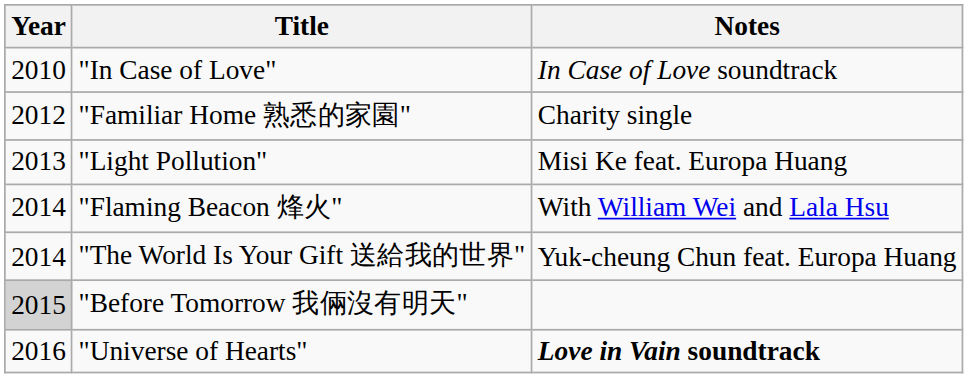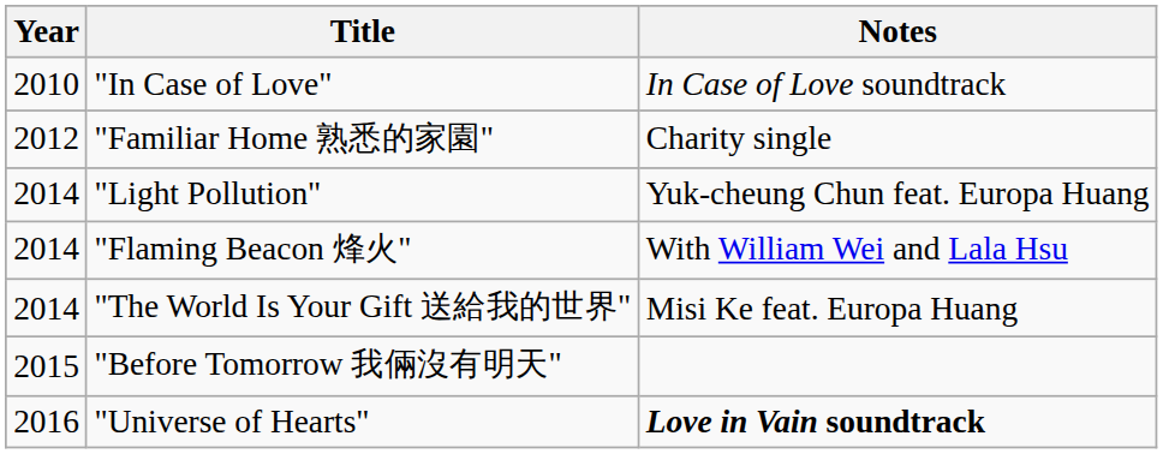 <table class="wikitable sortable">
 <tr>
 <th>Year</th>
 <th>Title</th>
 <th class="unsortable">Notes</th>
 </tr>
 <tr>
 <td>2010</td>
 <td>"In Case of Love"</td>
 <td><em>In Case of Love</em> soundtrack</td>
 </tr>
 <tr>
 <td>2012</td>
 <td>"Familiar Home 熟悉的家園"</td>
 <td>Charity single</td>
 </tr>
 <tr>
-<td>2013</td>
+<td>2014</td>
 <td>"Light Pollution"</td>
-<td>Misi Ke feat. Europa Huang</td>
+<td>Yuk-cheung Chun feat. Europa Huang</td>
 </tr>
 <tr>
 <td>2014</td>
 <td>"Flaming Beacon 烽火"</td>
 <td>With <a href='#'>William Wei</a> and <a href='#'>Lala Hsu</a></td>
 </tr>
 <tr>
 <td>2014</td>
 <td>"The World Is Your Gift 送給我的世界"</td>
-<td>Yuk-cheung Chun feat. Europa Huang</td>
+<td>Misi Ke feat. Europa Huang</td>
 </tr>
 <tr>
-<td style="background: lightgrey;">2015</td>
+<td>2015</td>
 <td>"Before Tomorrow 我倆沒有明天"</td>
 <td></td>
 </tr>
 <tr>
 <td>2016</td>
 <td>"Universe of Hearts"</td>
 <td><strong><em>Love in Vain</em> soundtrack</strong></td>
 </tr>
 </table>
